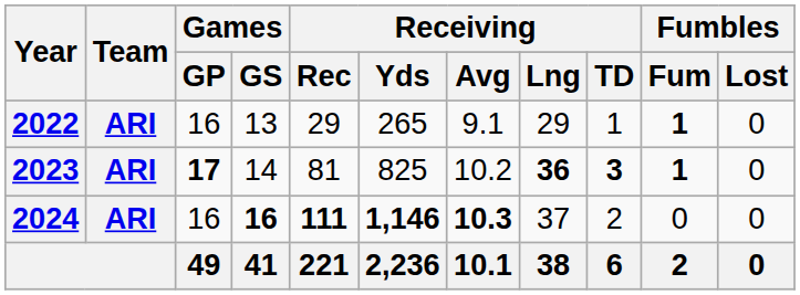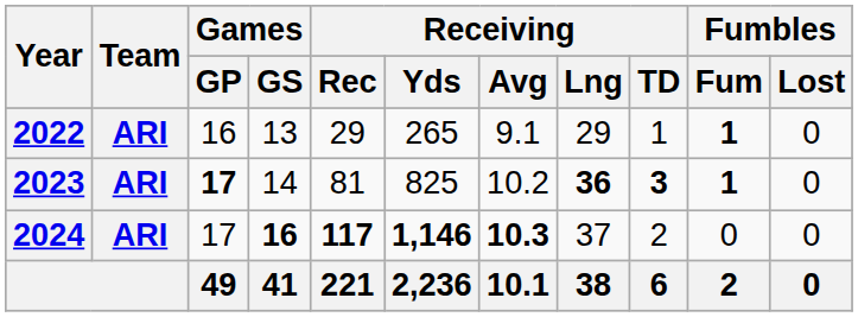 <table class="wikitable" style="text-align:center;">
 <tr>
 <th rowspan="2">Year</th>
 <th rowspan="2">Team</th>
 <th colspan="2">Games</th>
 <th colspan="5">Receiving</th>
 <th colspan="2">Fumbles</th>
 </tr>
 <tr>
 <th>GP</th>
 <th>GS</th>
 <th>Rec</th>
 <th>Yds</th>
 <th>Avg</th>
 <th>Lng</th>
 <th>TD</th>
 <th>Fum</th>
 <th>Lost</th>
 </tr>
 <tr>
 <th><a href='#'>2022</a></th>
 <th><a href='#'>ARI</a></th>
 <td>16</td>
 <td>13</td>
 <td>29</td>
 <td>265</td>
 <td>9.1</td>
 <td>29</td>
 <td>1</td>
 <td><strong>1</strong></td>
 <td>0</td>
 </tr>
 <tr>
 <th><a href='#'>2023</a></th>
 <th><a href='#'>ARI</a></th>
 <td><strong>17</strong></td>
 <td>14</td>
 <td>81</td>
 <td>825</td>
 <td>10.2</td>
 <td><strong>36</strong></td>
 <td><strong>3</strong></td>
 <td><strong>1</strong></td>
 <td>0</td>
 </tr>
 <tr>
 <th><a href='#'>2024</a></th>
 <th><a href='#'>ARI</a></th>
-<td>16</td>
+<td>17</td>
 <td><strong>16</strong></td>
-<td><strong>111</strong></td>
+<td><strong>117</strong></td>
 <td><strong>1,146</strong></td>
 <td><strong>10.3</strong></td>
 <td>37</td>
 <td>2</td>
 <td>0</td>
 <td>0</td>
 </tr>
 <tr>
 <th colspan="2"></th>
 <th>49</th>
 <th>41</th>
 <th>221</th>
 <th>2,236</th>
 <th>10.1</th>
 <th>38</th>
 <th>6</th>
 <th>2</th>
 <th>0</th>
 </tr>
 </table>
